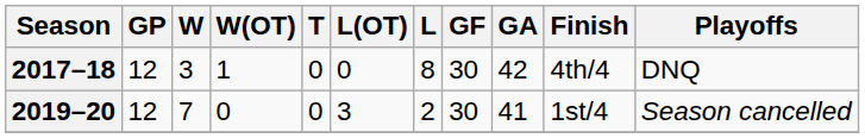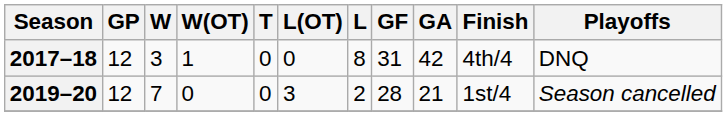 <table class="wikitable">
 <tr style="font-weight:bold; background-color:#dddddd; text-align:center" |>
 <th>Season</th>
 <th>GP</th>
 <th>W</th>
 <th>W(OT)</th>
 <th>T</th>
 <th>L(OT)</th>
 <th>L</th>
 <th>GF</th>
 <th>GA</th>
 <th>Finish</th>
 <th>Playoffs</th>
 </tr>
 <tr>
 <th>2017–18</th>
 <td>12</td>
 <td>3</td>
 <td>1</td>
 <td>0</td>
 <td>0</td>
 <td>8</td>
-<td>30</td>
+<td>31</td>
 <td>42</td>
 <td>4th/4</td>
 <td>DNQ</td>
 </tr>
 <tr>
 <th>2019–20</th>
 <td>12</td>
 <td>7</td>
 <td>0</td>
 <td>0</td>
 <td>3</td>
 <td>2</td>
-<td>30</td>
-<td>41</td>
+<td>28</td>
+<td>21</td>
 <td>1st/4</td>
 <td><em>Season cancelled</em></td>
 </tr>
 <tr>
 </tr>
 </table>
